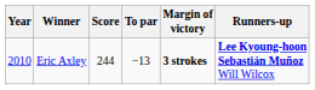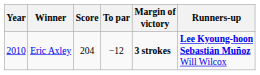 <table class=wikitable style=font-size:95%>
 <tr>
 <th>Year</th>
 <th>Winner</th>
 <th>Score</th>
 <th>To par</th>
 <th>Margin of<br>victory</th>
 <th>Runners-up</th>
 </tr>
 <tr>
 <td><a href='#'>2010</a></td>
 <td> <a href='#'>Eric Axley</a></td>
-<td align=center>244</td>
-<td align=center>−13</td>
+<td align=center>204</td>
+<td align=center>−12</td>
 <td><strong>3 strokes</strong></td>
 <td> <strong><a href='#'>Lee Kyoung-hoon</a></strong><br> <strong><a href='#'>Sebastián Muñoz</a></strong><br> <a href='#'>Will Wilcox</a></td>
 </tr>
 </table>
